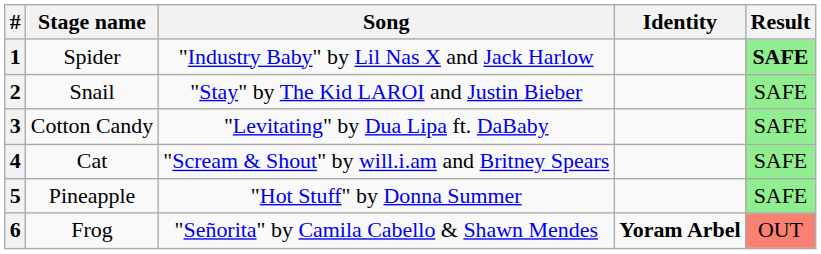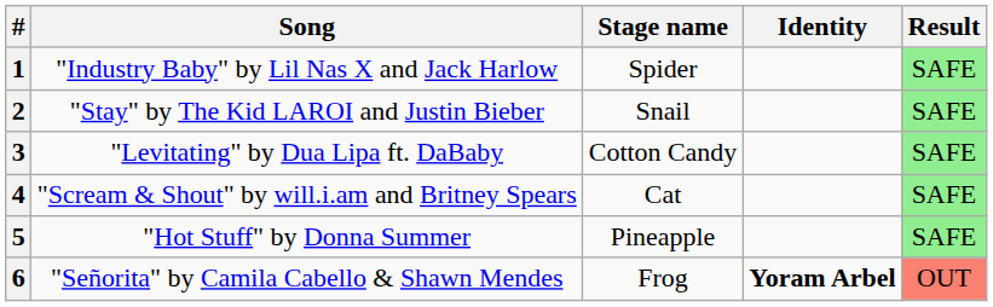 <table class="wikitable plainrowheaders" style="text-align: center;">
 <tr>
 <th>#</th>
+<th>Song</th>
 <th>Stage name</th>
-<th>Song</th>
 <th>Identity</th>
 <th>Result</th>
 </tr>
 <tr>
 <th>1</th>
+<td>"<a href='#'>Industry Baby</a>" by <a href='#'>Lil Nas X</a> and <a href='#'>Jack Harlow</a></td>
 <td>Spider</td>
-<td>"<a href='#'>Industry Baby</a>" by <a href='#'>Lil Nas X</a> and <a href='#'>Jack Harlow</a></td>
 <td></td>
-<td bgcolor="lightgreen"><strong>SAFE</strong></td>
+<td bgcolor="lightgreen">SAFE</td>
 </tr>
 <tr>
 <th>2</th>
+<td>"<a href='#'>Stay</a>" by <a href='#'>The Kid LAROI</a> and <a href='#'>Justin Bieber</a></td>
 <td>Snail</td>
-<td>"<a href='#'>Stay</a>" by <a href='#'>The Kid LAROI</a> and <a href='#'>Justin Bieber</a></td>
 <td></td>
 <td bgcolor="lightgreen">SAFE</td>
 </tr>
 <tr>
 <th>3</th>
+<td>"<a href='#'>Levitating</a>" by <a href='#'>Dua Lipa</a> ft. <a href='#'>DaBaby</a></td>
 <td>Cotton Candy</td>
-<td>"<a href='#'>Levitating</a>" by <a href='#'>Dua Lipa</a> ft. <a href='#'>DaBaby</a></td>
 <td></td>
 <td bgcolor="lightgreen">SAFE</td>
 </tr>
 <tr>
 <th>4</th>
+<td>"<a href='#'>Scream & Shout</a>" by <a href='#'>will.i.am</a> and <a href='#'>Britney Spears</a></td>
 <td>Cat</td>
-<td>"<a href='#'>Scream & Shout</a>" by <a href='#'>will.i.am</a> and <a href='#'>Britney Spears</a></td>
 <td></td>
 <td bgcolor="lightgreen">SAFE</td>
 </tr>
 <tr>
 <th>5</th>
+<td>"<a href='#'>Hot Stuff</a>" by <a href='#'>Donna Summer</a></td>
 <td>Pineapple</td>
-<td>"<a href='#'>Hot Stuff</a>" by <a href='#'>Donna Summer</a></td>
 <td></td>
 <td bgcolor="lightgreen">SAFE</td>
 </tr>
 <tr>
 <th>6</th>
+<td>"<a href='#'>Señorita</a>" by <a href='#'>Camila Cabello</a> & <a href='#'>Shawn Mendes</a></td>
 <td>Frog</td>
-<td>"<a href='#'>Señorita</a>" by <a href='#'>Camila Cabello</a> & <a href='#'>Shawn Mendes</a></td>
 <td><strong>Yoram Arbel</strong></td>
 <td bgcolor="salmon">OUT</td>
 </tr>
 </table>
